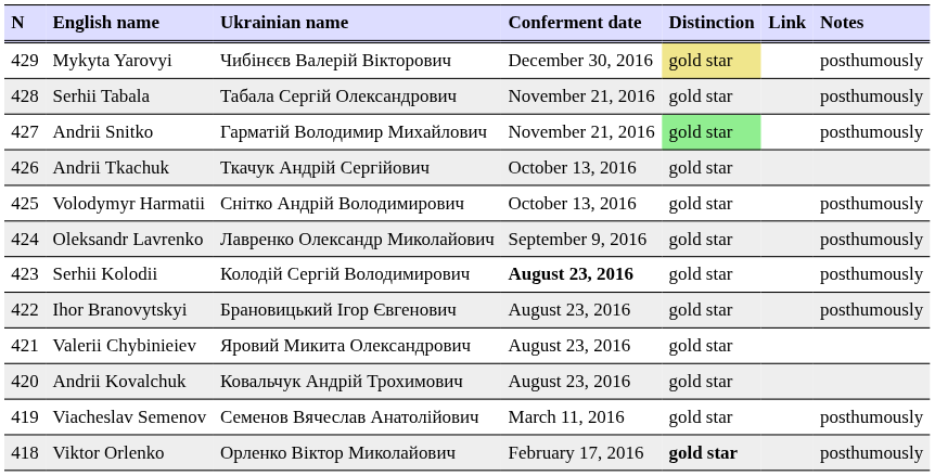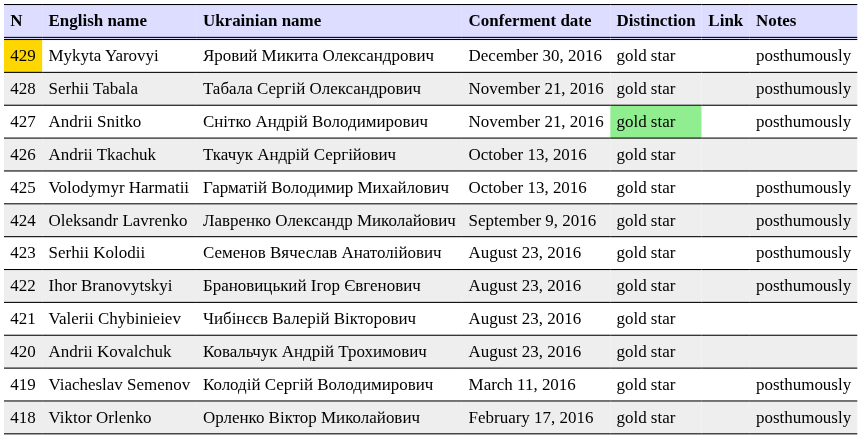 <table border=1 cellspacing=0 cellpadding=6 style="border-collapse:collapse; border:0 none;" frame=void rules=rows>
 <tr valign=bottom style="border-bottom:3px double black;background:#ddddff;">
 <th align=left>N</th>
 <th align=left>English name</th>
 <th align=left>Ukrainian name</th>
 <th align=left>Conferment date</th>
 <th align=left>Distinction</th>
 <th align=left>Link</th>
 <th align=left>Notes</th>
 </tr>
 <tr valign=top style="border-bottom:1px solid black;">
-<td>429</td>
+<td style="background: gold;">429</td>
 <td>Mykyta Yarovyi</td>
-<td>Чибінєєв Валерій Вікторович</td>
+<td>Яровий Микита Олександрович</td>
 <td>December 30, 2016</td>
-<td style="background: khaki;">gold star</td>
+<td>gold star</td>
 <td></td>
 <td>posthumously</td>
 </tr>
 <tr valign=top style="border-bottom:1px solid black;background:#eee;">
 <td>428</td>
 <td>Serhii Tabala</td>
 <td>Табала Сергій Олександрович</td>
 <td>November 21, 2016</td>
 <td>gold star</td>
 <td></td>
 <td>posthumously</td>
 </tr>
 <tr valign=top style="border-bottom:1px solid black;">
 <td>427</td>
 <td>Andrii Snitko</td>
-<td>Гарматій Володимир Михайлович</td>
+<td>Снітко Андрій Володимирович</td>
 <td>November 21, 2016</td>
 <td style="background: lightgreen;">gold star</td>
 <td></td>
 <td>posthumously</td>
 </tr>
 <tr valign=top style="border-bottom:1px solid black;background:#eee;">
 <td>426</td>
 <td>Andrii Tkachuk</td>
 <td>Ткачук Андрій Сергійович</td>
 <td>October 13, 2016</td>
 <td>gold star</td>
 <td></td>
 <td></td>
 </tr>
 <tr valign=top style="border-bottom:1px solid black;">
 <td>425</td>
 <td>Volodymyr Harmatii</td>
-<td>Снітко Андрій Володимирович</td>
+<td>Гарматій Володимир Михайлович</td>
 <td>October 13, 2016</td>
 <td>gold star</td>
 <td></td>
 <td>posthumously</td>
 </tr>
 <tr valign=top style="border-bottom:1px solid black;background:#eee;">
 <td>424</td>
 <td>Oleksandr Lavrenko</td>
 <td>Лавренко Олександр Миколайович</td>
 <td>September 9, 2016</td>
 <td>gold star</td>
 <td></td>
 <td>posthumously</td>
 </tr>
 <tr valign=top style="border-bottom:1px solid black;">
 <td>423</td>
 <td>Serhii Kolodii</td>
-<td>Колодій Сергій Володимирович</td>
-<td><strong>August 23, 2016</strong></td>
+<td>Семенов Вячеслав Анатолійович</td>
+<td>August 23, 2016</td>
 <td>gold star</td>
 <td></td>
 <td>posthumously</td>
 </tr>
 <tr valign=top style="border-bottom:1px solid black;background:#eee;">
 <td>422</td>
 <td>Ihor Branovytskyi</td>
 <td>Брановицький Ігор Євгенович</td>
 <td>August 23, 2016</td>
 <td>gold star</td>
 <td></td>
 <td>posthumously</td>
 </tr>
 <tr valign=top style="border-bottom:1px solid black;">
 <td>421</td>
 <td>Valerii Chybinieiev</td>
-<td>Яровий Микита Олександрович</td>
+<td>Чибінєєв Валерій Вікторович</td>
 <td>August 23, 2016</td>
 <td>gold star</td>
 <td></td>
 <td></td>
 </tr>
 <tr valign=top style="border-bottom:1px solid black;background:#eee;">
 <td>420</td>
 <td>Andrii Kovalchuk</td>
 <td>Ковальчук Андрій Трохимович</td>
 <td>August 23, 2016</td>
 <td>gold star</td>
 <td></td>
 <td></td>
 </tr>
 <tr valign=top style="border-bottom:1px solid black;">
 <td>419</td>
 <td>Viacheslav Semenov</td>
-<td>Семенов Вячеслав Анатолійович</td>
+<td>Колодій Сергій Володимирович</td>
 <td>March 11, 2016</td>
 <td>gold star</td>
 <td></td>
 <td>posthumously</td>
 </tr>
 <tr valign=top style="border-bottom:1px solid black;background:#eee;">
 <td>418</td>
 <td>Viktor Orlenko</td>
 <td>Орленко Віктор Миколайович</td>
 <td>February 17, 2016</td>
-<td><strong>gold star</strong></td>
+<td>gold star</td>
 <td></td>
 <td>posthumously</td>
 </tr>
 <tr>
 </tr>
 </table>
